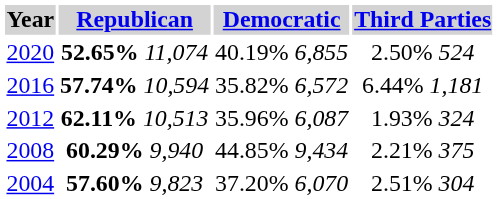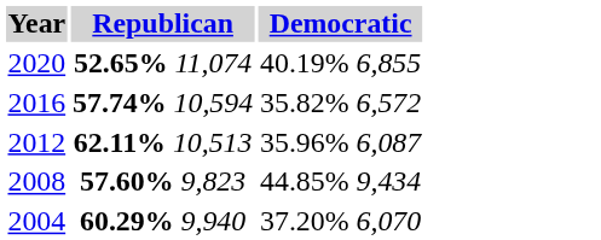 <table>
 <tr style="background:lightgrey;">
 <th>Year</th>
 <th><a href='#'>Republican</a></th>
 <th><a href='#'>Democratic</a></th>
-<th><a href='#'>Third Parties</a></th>
 </tr>
 <tr>
 <td align="center" ><a href='#'>2020</a></td>
 <td align="center" ><strong>52.65%</strong> <em>11,074</em></td>
 <td align="center" >40.19% <em>6,855</em></td>
-<td align="center" >2.50% <em>524</em></td>
 </tr>
 <tr>
 <td align="center" ><a href='#'>2016</a></td>
 <td align="center" ><strong>57.74%</strong> <em>10,594</em></td>
 <td align="center" >35.82% <em>6,572</em></td>
-<td align="center" >6.44% <em>1,181</em></td>
 </tr>
 <tr>
 <td align="center" ><a href='#'>2012</a></td>
 <td align="center" ><strong>62.11%</strong> <em>10,513</em></td>
 <td align="center" >35.96% <em>6,087</em></td>
-<td align="center" >1.93% <em>324</em></td>
 </tr>
 <tr>
 <td align="center" ><a href='#'>2008</a></td>
-<td align="center" ><strong>60.29%</strong> <em>9,940</em></td>
+<td align="center" ><strong>57.60%</strong> <em>9,823</em></td>
 <td align="center" >44.85% <em>9,434</em></td>
-<td align="center" >2.21% <em>375</em></td>
 </tr>
 <tr>
 <td align="center" ><a href='#'>2004</a></td>
-<td align="center" ><strong>57.60%</strong> <em>9,823</em></td>
+<td align="center" ><strong>60.29%</strong> <em>9,940</em></td>
 <td align="center" >37.20% <em>6,070</em></td>
-<td align="center" >2.51% <em>304</em></td>
 </tr>
 </table>
